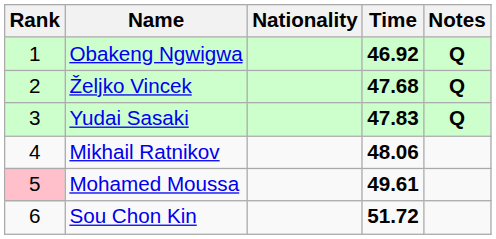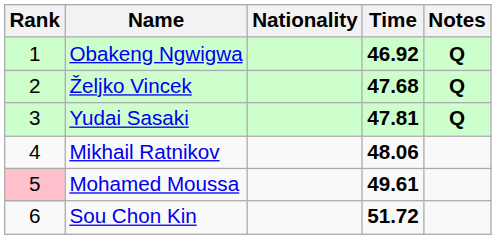 <table class="wikitable sortable" style="text-align:center">
 <tr>
 <th>Rank</th>
 <th>Name</th>
 <th>Nationality</th>
 <th>Time</th>
 <th>Notes</th>
 </tr>
 <tr bgcolor=ccffcc>
 <td>1</td>
 <td align=left><a href='#'>Obakeng Ngwigwa</a></td>
 <td align=left></td>
 <td><strong>46.92</strong></td>
 <td><strong>Q</strong></td>
 </tr>
 <tr bgcolor=ccffcc>
 <td>2</td>
 <td align=left><a href='#'>Željko Vincek</a></td>
 <td align=left></td>
 <td><strong>47.68</strong></td>
 <td><strong>Q</strong></td>
 </tr>
 <tr bgcolor=ccffcc>
 <td>3</td>
 <td align=left><a href='#'>Yudai Sasaki</a></td>
 <td align=left></td>
-<td><strong>47.83</strong></td>
+<td><strong>47.81</strong></td>
 <td><strong>Q</strong></td>
 </tr>
 <tr>
 <td>4</td>
 <td align=left><a href='#'>Mikhail Ratnikov</a></td>
 <td align=left></td>
 <td><strong>48.06</strong></td>
 <td></td>
 </tr>
 <tr>
 <td style="background: pink;">5</td>
 <td align=left><a href='#'>Mohamed Moussa</a></td>
 <td align=left></td>
 <td><strong>49.61</strong></td>
 <td></td>
 </tr>
 <tr>
 <td>6</td>
 <td align=left><a href='#'>Sou Chon Kin</a></td>
 <td align=left></td>
 <td><strong>51.72</strong></td>
 <td></td>
 </tr>
 </table>
